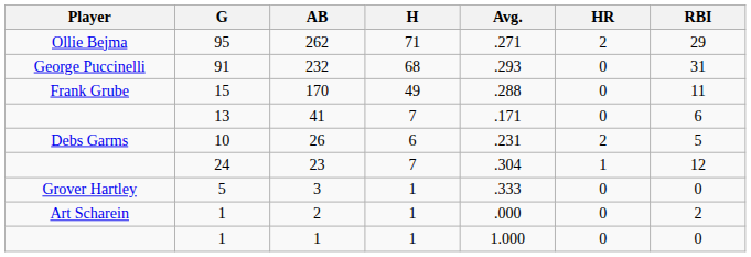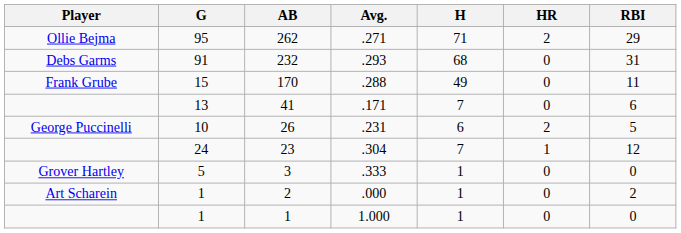 <table class="wikitable sortable">
 <tr>
 <th bgcolor="#DDDDFF" width="16%">Player</th>
 <th bgcolor="#DDDDFF" width="9%">G</th>
 <th bgcolor="#DDDDFF" width="9%">AB</th>
+<th bgcolor="#DDDDFF" width="9%">Avg.</th>
 <th bgcolor="#DDDDFF" width="9%">H</th>
-<th bgcolor="#DDDDFF" width="9%">Avg.</th>
 <th bgcolor="#DDDDFF" width="9%">HR</th>
 <th bgcolor="#DDDDFF" width="9%">RBI</th>
 </tr>
 <tr align="center">
 <td><a href='#'>Ollie Bejma</a></td>
 <td>95</td>
 <td>262</td>
+<td>.271</td>
 <td>71</td>
-<td>.271</td>
 <td>2</td>
 <td>29</td>
 </tr>
 <tr align="center">
-<td><a href='#'>George Puccinelli</a></td>
+<td><a href='#'>Debs Garms</a></td>
 <td>91</td>
 <td>232</td>
+<td>.293</td>
 <td>68</td>
-<td>.293</td>
 <td>0</td>
 <td>31</td>
 </tr>
 <tr align="center">
 <td><a href='#'>Frank Grube</a></td>
 <td>15</td>
 <td>170</td>
+<td>.288</td>
 <td>49</td>
-<td>.288</td>
 <td>0</td>
 <td>11</td>
 </tr>
 <tr align="center">
 <td></td>
 <td>13</td>
 <td>41</td>
+<td>.171</td>
 <td>7</td>
-<td>.171</td>
 <td>0</td>
 <td>6</td>
 </tr>
 <tr align="center">
-<td><a href='#'>Debs Garms</a></td>
+<td><a href='#'>George Puccinelli</a></td>
 <td>10</td>
 <td>26</td>
+<td>.231</td>
 <td>6</td>
-<td>.231</td>
 <td>2</td>
 <td>5</td>
 </tr>
 <tr align="center">
 <td></td>
 <td>24</td>
 <td>23</td>
+<td>.304</td>
 <td>7</td>
-<td>.304</td>
 <td>1</td>
 <td>12</td>
 </tr>
 <tr align="center">
 <td><a href='#'>Grover Hartley</a></td>
 <td>5</td>
 <td>3</td>
+<td>.333</td>
 <td>1</td>
-<td>.333</td>
 <td>0</td>
 <td>0</td>
 </tr>
 <tr align="center">
 <td><a href='#'>Art Scharein</a></td>
 <td>1</td>
 <td>2</td>
+<td>.000</td>
 <td>1</td>
-<td>.000</td>
 <td>0</td>
 <td>2</td>
 </tr>
 <tr align="center">
 <td></td>
 <td>1</td>
 <td>1</td>
+<td>1.000</td>
 <td>1</td>
-<td>1.000</td>
 <td>0</td>
 <td>0</td>
 </tr>
 </table>
